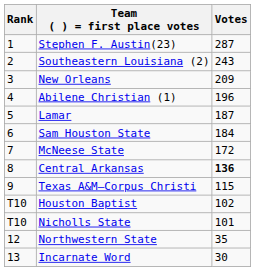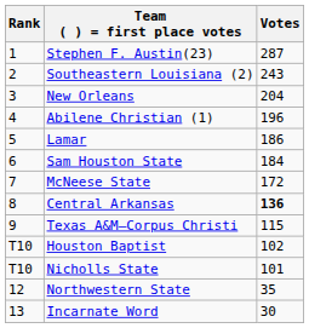 <table class=wikitable>
 <tr>
 <th>Rank</th>
 <th>Team<br>( ) = first place votes</th>
 <th>Votes</th>
 </tr>
 <tr>
 <td>1</td>
 <td><a href='#'>Stephen F. Austin</a>(23)</td>
 <td>287</td>
 </tr>
 <tr>
 <td>2</td>
 <td><a href='#'>Southeastern Louisiana</a> (2)</td>
 <td>243</td>
 </tr>
 <tr>
 <td>3</td>
 <td><a href='#'>New Orleans</a></td>
-<td>209</td>
+<td>204</td>
 </tr>
 <tr>
 <td>4</td>
 <td><a href='#'>Abilene Christian</a> (1)</td>
 <td>196</td>
 </tr>
 <tr>
 <td>5</td>
 <td><a href='#'>Lamar</a></td>
-<td>187</td>
+<td>186</td>
 </tr>
 <tr>
 <td>6</td>
 <td><a href='#'>Sam Houston State</a></td>
 <td>184</td>
 </tr>
 <tr>
 <td>7</td>
 <td><a href='#'>McNeese State</a></td>
 <td>172</td>
 </tr>
 <tr>
 <td>8</td>
 <td><a href='#'>Central Arkansas</a></td>
 <td><strong>136</strong></td>
 </tr>
 <tr>
 <td>9</td>
 <td><a href='#'>Texas A&M–Corpus Christi</a></td>
 <td>115</td>
 </tr>
 <tr>
 <td>T10</td>
 <td><a href='#'>Houston Baptist</a></td>
 <td>102</td>
 </tr>
 <tr>
 <td>T10</td>
 <td><a href='#'>Nicholls State</a></td>
 <td>101</td>
 </tr>
 <tr>
 <td>12</td>
 <td><a href='#'>Northwestern State</a></td>
 <td>35</td>
 </tr>
 <tr>
 <td>13</td>
 <td><a href='#'>Incarnate Word</a></td>
 <td>30</td>
 </tr>
 </table>
